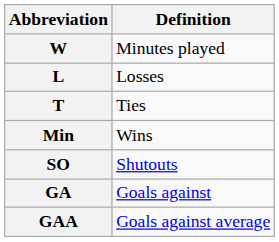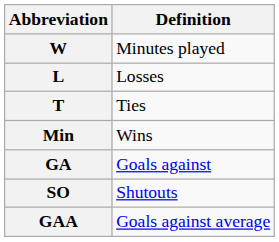 <table class="wikitable" style="font-size:90%;">
 <tr>
 <th scope="col">Abbreviation</th>
 <th scope="col">Definition</th>
 </tr>
 <tr>
 <th scope="row">W</th>
 <td>Minutes played</td>
 </tr>
 <tr>
 <th scope="row">L</th>
 <td>Losses</td>
 </tr>
 <tr>
 <th scope="row">T</th>
 <td>Ties</td>
 </tr>
 <tr>
 <th scope="row">Min</th>
 <td>Wins</td>
 </tr>
 <tr>
+<th scope="row">GA</th>
+<td><a href='#'>Goals against</a></td>
+</tr>
+<tr>
 <th scope="row">SO</th>
 <td><a href='#'>Shutouts</a></td>
-</tr>
-<tr>
-<th scope="row">GA</th>
-<td><a href='#'>Goals against</a></td>
 </tr>
 <tr>
 <th scope="row">GAA</th>
 <td><a href='#'>Goals against average</a></td>
 </tr>
 </table>
